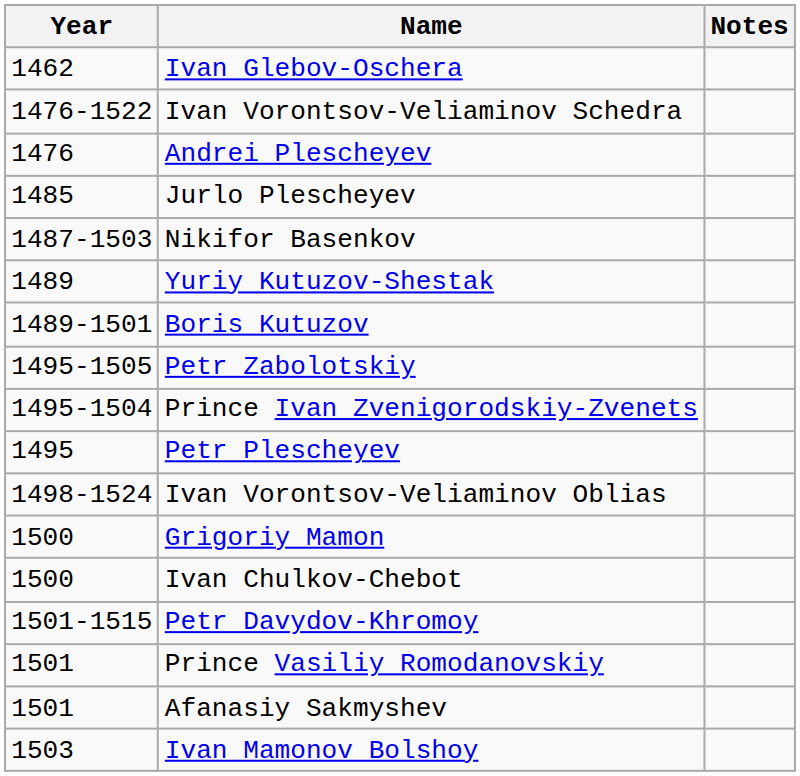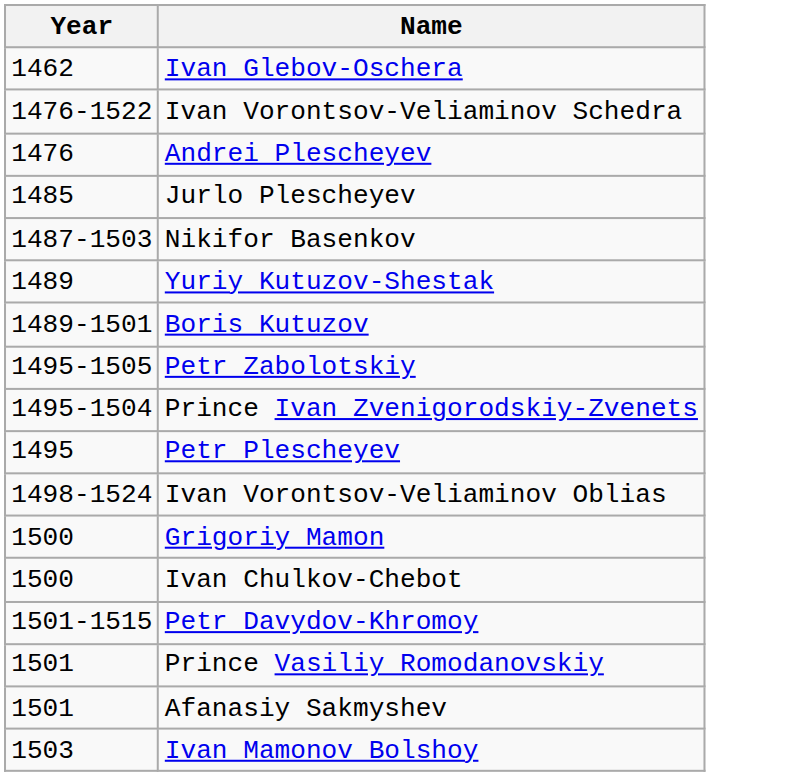 <table class="wikitable">
 <tr>
 <th>Year</th>
 <th>Name</th>
-<th>Notes</th>
 </tr>
 <tr>
 <td>1462</td>
 <td><a href='#'>Ivan Glebov-Oschera</a></td>
-<td></td>
 </tr>
 <tr>
 <td>1476-1522</td>
 <td>Ivan Vorontsov-Veliaminov Schedra</td>
-<td></td>
 </tr>
 <tr>
 <td>1476</td>
 <td><a href='#'>Andrei Plescheyev</a></td>
-<td></td>
 </tr>
 <tr>
 <td>1485</td>
 <td>Jurlo Plescheyev</td>
-<td></td>
 </tr>
 <tr>
 <td>1487-1503</td>
 <td>Nikifor Basenkov</td>
-<td></td>
 </tr>
 <tr>
 <td>1489</td>
 <td><a href='#'>Yuriy Kutuzov-Shestak</a></td>
-<td></td>
 </tr>
 <tr>
 <td>1489-1501</td>
 <td><a href='#'>Boris Kutuzov</a></td>
-<td></td>
 </tr>
 <tr>
 <td>1495-1505</td>
 <td><a href='#'>Petr Zabolotskiy</a></td>
-<td></td>
 </tr>
 <tr>
 <td>1495-1504</td>
 <td>Prince <a href='#'>Ivan Zvenigorodskiy-Zvenets</a></td>
-<td></td>
 </tr>
 <tr>
 <td>1495</td>
 <td><a href='#'>Petr Plescheyev</a></td>
-<td></td>
 </tr>
 <tr>
 <td>1498-1524</td>
 <td>Ivan Vorontsov-Veliaminov Oblias</td>
-<td></td>
 </tr>
 <tr>
 <td>1500</td>
 <td><a href='#'>Grigoriy Mamon</a></td>
-<td></td>
 </tr>
 <tr>
 <td>1500</td>
 <td>Ivan Chulkov-Chebot</td>
-<td></td>
 </tr>
 <tr>
 <td>1501-1515</td>
 <td><a href='#'>Petr Davydov-Khromoy</a></td>
-<td></td>
 </tr>
 <tr>
 <td>1501</td>
 <td>Prince <a href='#'>Vasiliy Romodanovskiy</a></td>
-<td></td>
 </tr>
 <tr>
 <td>1501</td>
 <td>Afanasiy Sakmyshev</td>
-<td></td>
 </tr>
 <tr>
 <td>1503</td>
 <td><a href='#'>Ivan Mamonov Bolshoy</a></td>
-<td></td>
 </tr>
 </table>
